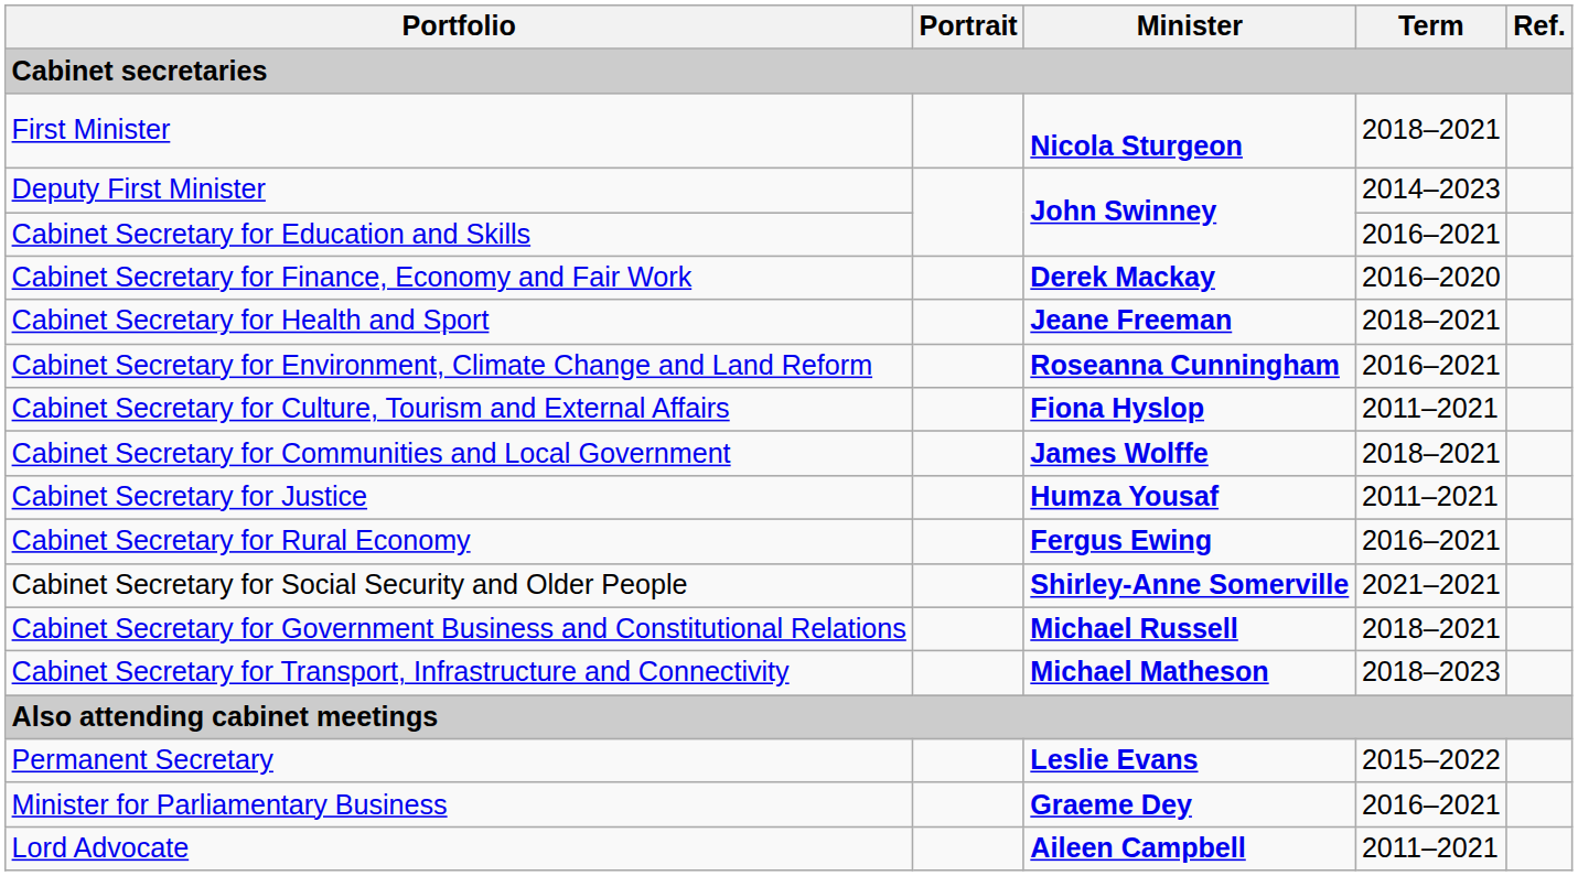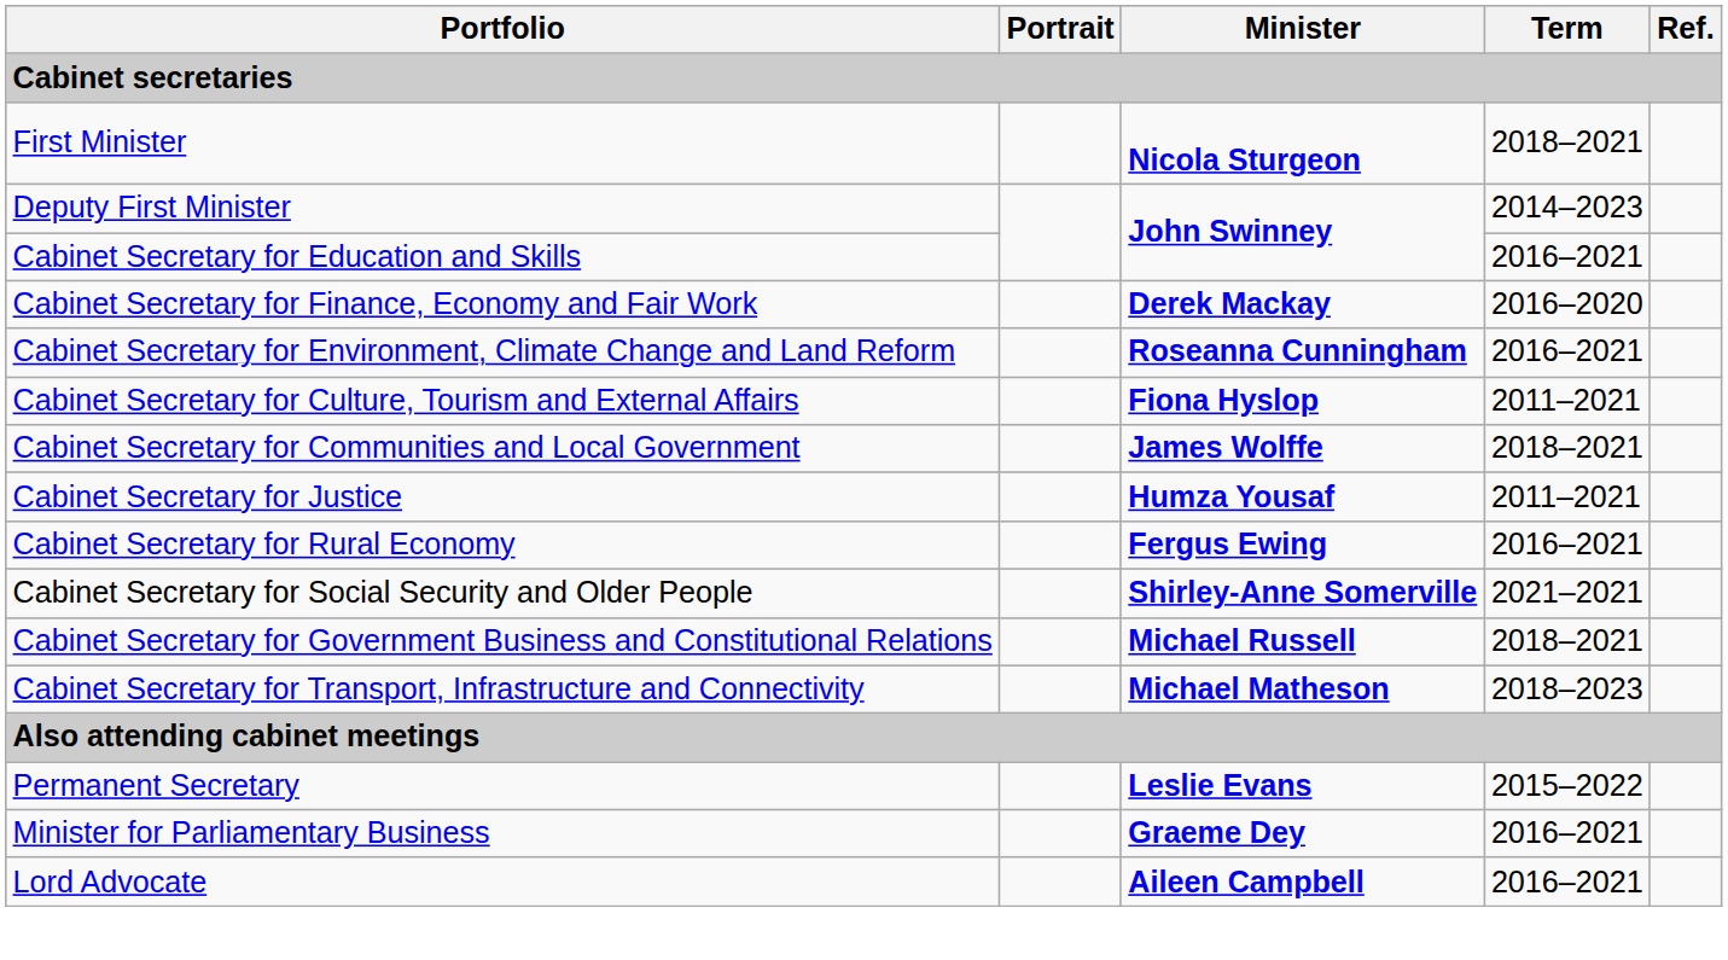 <table class="wikitable">
 <tr>
 <th>Portfolio</th>
 <th>Portrait</th>
 <th>Minister</th>
 <th>Term</th>
 <th>Ref.</th>
 </tr>
 <tr>
 <td colspan="5" style="background:#ccc;"><strong>Cabinet secretaries</strong></td>
 </tr>
 <tr>
 <td><a href='#'>First Minister</a></td>
 <td></td>
 <td><br><strong><a href='#'>Nicola Sturgeon</a></strong> </td>
 <td>2018–2021</td>
 <td></td>
 </tr>
 <tr>
 <td><a href='#'>Deputy First Minister</a></td>
 <td rowspan="2"></td>
 <td rowspan="2"><strong><a href='#'>John Swinney</a></strong> </td>
 <td>2014–2023</td>
 <td></td>
 </tr>
 <tr>
 <td><a href='#'>Cabinet Secretary for Education and Skills</a></td>
 <td>2016–2021</td>
 <td></td>
 </tr>
 <tr>
 <td><a href='#'>Cabinet Secretary for Finance, Economy and Fair Work</a></td>
 <td></td>
 <td><strong><a href='#'>Derek Mackay</a></strong> </td>
 <td>2016–2020</td>
-<td></td>
-</tr>
-<tr>
-<td><a href='#'>Cabinet Secretary for Health and Sport</a></td>
-<td></td>
-<td><strong><a href='#'>Jeane Freeman</a></strong> </td>
-<td>2018–2021</td>
 <td></td>
 </tr>
 <tr>
 <td><a href='#'>Cabinet Secretary for Environment, Climate Change and Land Reform</a></td>
 <td></td>
 <td><strong><a href='#'>Roseanna Cunningham</a></strong> </td>
 <td>2016–2021</td>
 <td></td>
 </tr>
 <tr>
 <td><a href='#'>Cabinet Secretary for Culture, Tourism and External Affairs</a></td>
 <td></td>
 <td><strong><a href='#'>Fiona Hyslop</a></strong> </td>
 <td>2011–2021</td>
 <td></td>
 </tr>
 <tr>
 <td><a href='#'>Cabinet Secretary for Communities and Local Government</a></td>
 <td></td>
 <td> <strong><a href='#'>James Wolffe</a></strong> </td>
 <td>2018–2021</td>
 <td></td>
 </tr>
 <tr>
 <td><a href='#'>Cabinet Secretary for Justice</a></td>
 <td></td>
 <td><strong><a href='#'>Humza Yousaf</a></strong> </td>
 <td>2011–2021</td>
 <td></td>
 </tr>
 <tr>
 <td><a href='#'>Cabinet Secretary for Rural Economy</a></td>
 <td></td>
 <td><a href='#'><strong>Fergus Ewing</strong></a> </td>
 <td>2016–2021</td>
 <td></td>
 </tr>
 <tr>
 <td>Cabinet Secretary for Social Security and Older People</td>
 <td></td>
 <td><strong><a href='#'>Shirley-Anne Somerville</a></strong> </td>
 <td>2021–2021</td>
 <td></td>
 </tr>
 <tr>
 <td><a href='#'>Cabinet Secretary for Government Business and Constitutional Relations</a></td>
 <td></td>
 <td><strong><a href='#'>Michael Russell</a></strong> </td>
 <td>2018–2021</td>
 <td></td>
 </tr>
 <tr>
 <td><a href='#'>Cabinet Secretary for Transport, Infrastructure and Connectivity</a></td>
 <td></td>
 <td><strong><a href='#'>Michael Matheson</a></strong> </td>
 <td>2018–2023</td>
 <td></td>
 </tr>
 <tr>
 <td colspan="5" style="background:#ccc;"><strong>Also attending cabinet meetings</strong></td>
 </tr>
 <tr>
 <td><a href='#'>Permanent Secretary</a></td>
 <td></td>
 <td><strong><a href='#'>Leslie Evans</a></strong></td>
 <td>2015–2022</td>
 <td></td>
 </tr>
 <tr>
 <td><a href='#'>Minister for Parliamentary Business</a></td>
 <td></td>
 <td><strong><a href='#'>Graeme Dey</a></strong> </td>
 <td>2016–2021</td>
 <td></td>
 </tr>
 <tr>
 <td><a href='#'>Lord Advocate</a></td>
 <td></td>
 <td><strong><a href='#'>Aileen Campbell</a></strong> </td>
-<td>2011–2021</td>
+<td>2016–2021</td>
 <td></td>
 </tr>
 </table>
